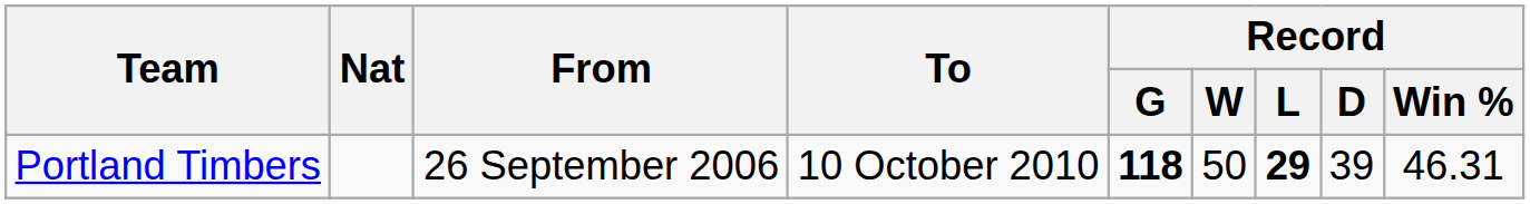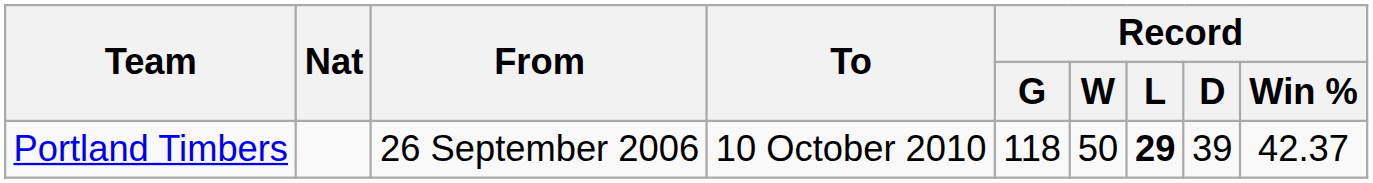 <table class="wikitable" style="text-align: center">
 <tr>
 <th rowspan="2">Team</th>
 <th rowspan="2">Nat</th>
 <th rowspan="2">From</th>
 <th rowspan="2">To</th>
 <th colspan="5">Record</th>
 </tr>
 <tr>
 <th>G</th>
 <th>W</th>
 <th>L</th>
 <th>D</th>
 <th>Win %</th>
 </tr>
 <tr>
 <td align=left><a href='#'>Portland Timbers</a></td>
 <td></td>
 <td align=left>26 September 2006</td>
 <td align=left>10 October 2010</td>
-<td><strong>118</strong></td>
+<td>118</td>
 <td>50</td>
 <td><strong>29</strong></td>
 <td>39</td>
-<td>46.31</td>
+<td>42.37</td>
 </tr>
 </table>
